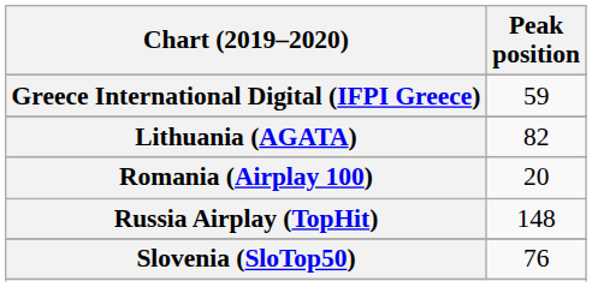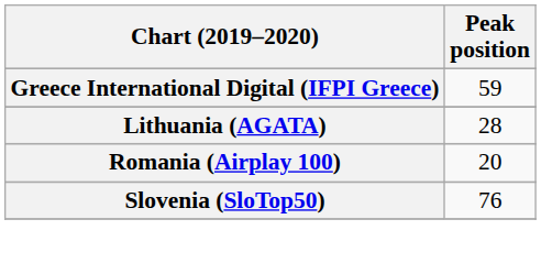 <table class="wikitable sortable plainrowheaders" style="text-align:center">
 <tr>
 <th scope="col">Chart (2019–2020)</th>
 <th scope="col">Peak<br>position</th>
 </tr>
 <tr>
 </tr>
 <tr>
 </tr>
 <tr>
 </tr>
 <tr>
 </tr>
 <tr>
 </tr>
 <tr>
 </tr>
 <tr>
 </tr>
 <tr>
 </tr>
 <tr>
 </tr>
 <tr>
 </tr>
 <tr>
 <th scope="row">Greece International Digital (<a href='#'>IFPI Greece</a>)</th>
 <td>59</td>
 </tr>
 <tr>
 </tr>
 <tr>
 </tr>
 <tr>
 </tr>
 <tr>
 </tr>
 <tr>
 </tr>
 <tr>
 <th scope="row">Lithuania (<a href='#'>AGATA</a>)</th>
-<td>82</td>
+<td>28</td>
 </tr>
 <tr>
 </tr>
 <tr>
 </tr>
 <tr>
 </tr>
 <tr>
 </tr>
 <tr>
 <th scope="row">Romania (<a href='#'>Airplay 100</a>)</th>
 <td>20</td>
 </tr>
 <tr>
-<th scope="row">Russia Airplay (<a href='#'>TopHit</a>)</th>
-<td>148</td>
-</tr>
-<tr>
 </tr>
 <tr>
 <th scope="row">Slovenia (<a href='#'>SloTop50</a>)</th>
 <td>76</td>
 </tr>
 <tr>
 </tr>
 <tr>
 </tr>
 <tr>
 </tr>
 </table>
